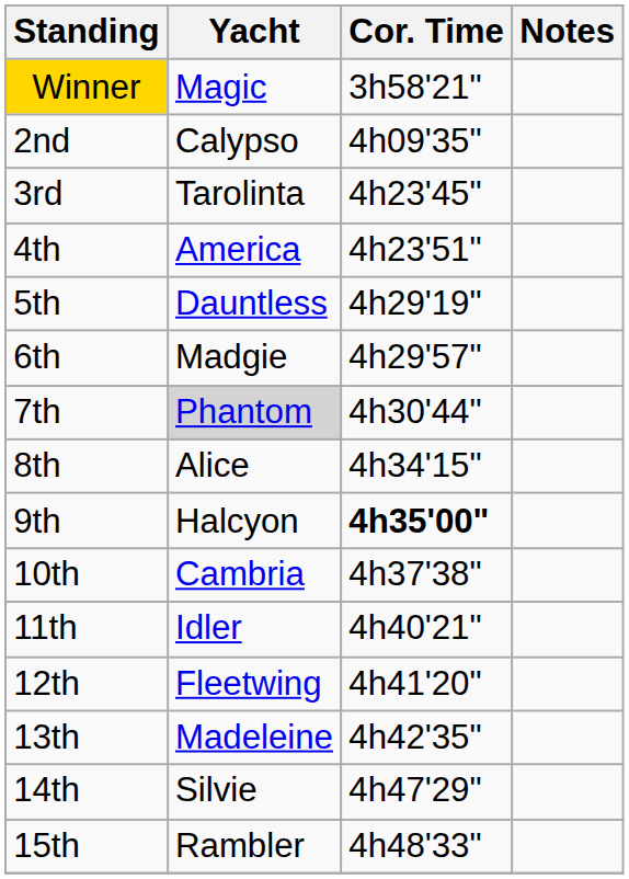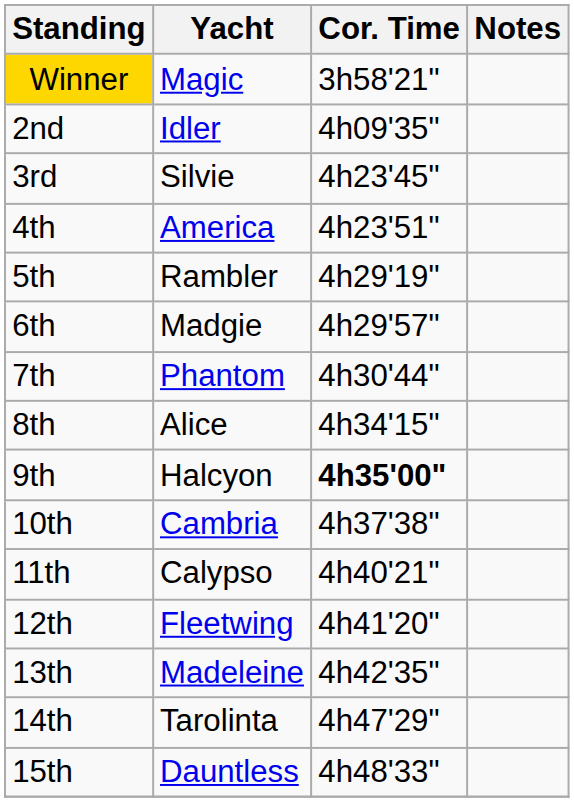 <table class=wikitable>
 <tr>
 <th>Standing</th>
 <th>Yacht</th>
 <th>Cor. Time</th>
 <th>Notes</th>
 </tr>
 <tr>
 <td style="text-align:center; background:gold;">Winner</td>
 <td><a href='#'>Magic</a></td>
 <td>3h58'21"</td>
 <td></td>
 </tr>
 <tr>
 <td>2nd</td>
-<td>Calypso</td>
+<td><a href='#'>Idler</a></td>
 <td>4h09'35"</td>
 <td></td>
 </tr>
 <tr>
 <td>3rd</td>
-<td>Tarolinta</td>
+<td>Silvie</td>
 <td>4h23'45"</td>
 <td></td>
 </tr>
 <tr>
 <td>4th</td>
 <td><a href='#'>America</a></td>
 <td>4h23'51"</td>
 <td></td>
 </tr>
 <tr>
 <td>5th</td>
-<td><a href='#'>Dauntless</a></td>
+<td>Rambler</td>
 <td>4h29'19"</td>
 <td></td>
 </tr>
 <tr>
 <td>6th</td>
 <td>Madgie</td>
 <td>4h29'57"</td>
 <td></td>
 </tr>
 <tr>
 <td>7th</td>
-<td style="background: lightgrey;"><a href='#'>Phantom</a></td>
+<td><a href='#'>Phantom</a></td>
 <td>4h30'44"</td>
 <td></td>
 </tr>
 <tr>
 <td>8th</td>
 <td>Alice</td>
 <td>4h34'15"</td>
 <td></td>
 </tr>
 <tr>
 <td>9th</td>
 <td>Halcyon</td>
 <td><strong>4h35'00"</strong></td>
 <td></td>
 </tr>
 <tr>
 <td>10th</td>
 <td><a href='#'>Cambria</a></td>
 <td>4h37'38"</td>
 <td></td>
 </tr>
 <tr>
 <td>11th</td>
-<td><a href='#'>Idler</a></td>
+<td>Calypso</td>
 <td>4h40'21"</td>
 <td></td>
 </tr>
 <tr>
 <td>12th</td>
 <td><a href='#'>Fleetwing</a></td>
 <td>4h41'20"</td>
 <td></td>
 </tr>
 <tr>
 <td>13th</td>
 <td><a href='#'>Madeleine</a></td>
 <td>4h42'35"</td>
 <td></td>
 </tr>
 <tr>
 <td>14th</td>
-<td>Silvie</td>
+<td>Tarolinta</td>
 <td>4h47'29"</td>
 <td></td>
 </tr>
 <tr>
 <td>15th</td>
-<td>Rambler</td>
+<td><a href='#'>Dauntless</a></td>
 <td>4h48'33"</td>
 <td></td>
 </tr>
 <tr>
 </tr>
 </table>
